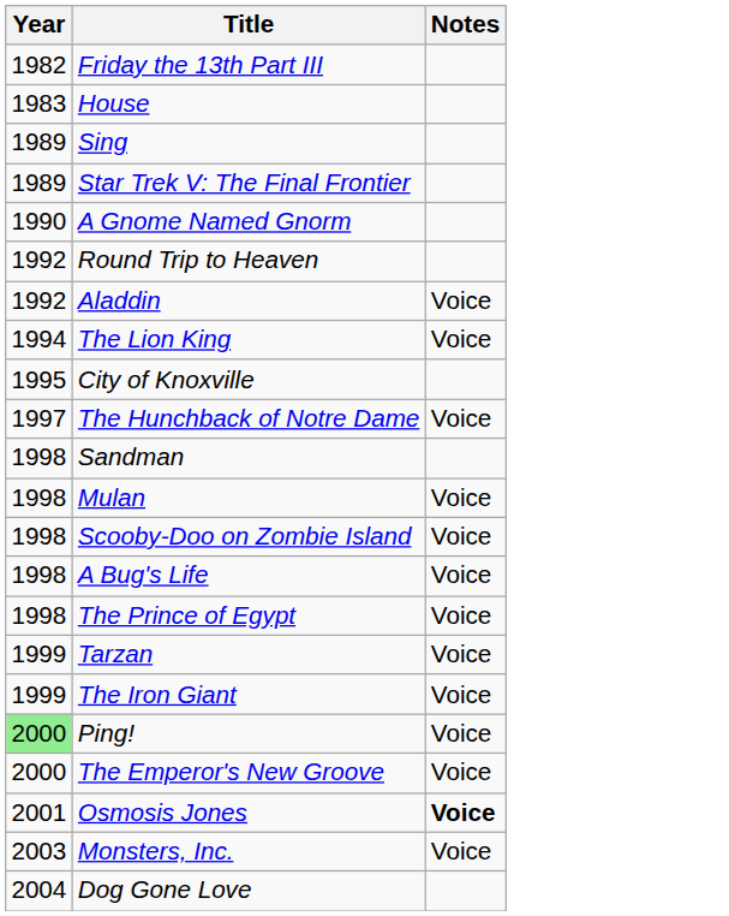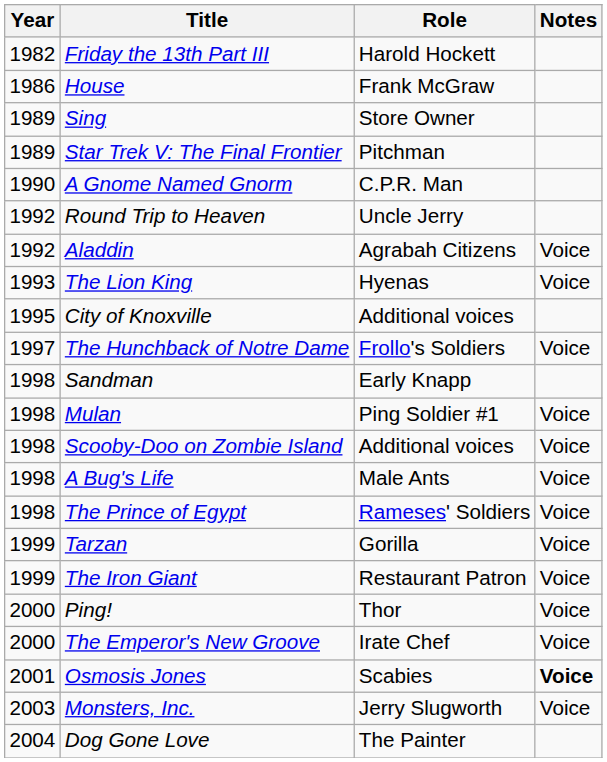 <table class="wikitable">
 <tr>
 <th>Year</th>
 <th>Title</th>
+<th>Role</th>
 <th>Notes</th>
 </tr>
 <tr>
 <td>1982</td>
 <td><em><a href='#'>Friday the 13th Part III</a></em></td>
+<td>Harold Hockett</td>
 <td></td>
 </tr>
 <tr>
-<td>1983</td>
+<td>1986</td>
 <td><em><a href='#'>House</a></em></td>
+<td>Frank McGraw</td>
 <td></td>
 </tr>
 <tr>
 <td>1989</td>
 <td><em><a href='#'>Sing</a></em></td>
+<td>Store Owner</td>
 <td></td>
 </tr>
 <tr>
 <td>1989</td>
 <td><em><a href='#'>Star Trek V: The Final Frontier</a></em></td>
+<td>Pitchman</td>
 <td></td>
 </tr>
 <tr>
 <td>1990</td>
 <td><em><a href='#'>A Gnome Named Gnorm</a></em></td>
+<td>C.P.R. Man</td>
 <td></td>
 </tr>
 <tr>
 <td>1992</td>
 <td><em>Round Trip to Heaven</em></td>
+<td>Uncle Jerry</td>
 <td></td>
 </tr>
 <tr>
 <td>1992</td>
 <td><em><a href='#'>Aladdin</a></em></td>
+<td>Agrabah Citizens</td>
 <td>Voice</td>
 </tr>
 <tr>
-<td>1994</td>
+<td>1993</td>
 <td><em><a href='#'>The Lion King</a></em></td>
+<td>Hyenas</td>
 <td>Voice</td>
 </tr>
 <tr>
 <td>1995</td>
 <td><em>City of Knoxville</em></td>
+<td>Additional voices</td>
 <td></td>
 </tr>
 <tr>
 <td>1997</td>
 <td><em><a href='#'>The Hunchback of Notre Dame</a></em></td>
+<td><a href='#'>Frollo</a>'s Soldiers</td>
 <td>Voice</td>
 </tr>
 <tr>
 <td>1998</td>
 <td><em>Sandman</em></td>
+<td>Early Knapp</td>
 <td></td>
 </tr>
 <tr>
 <td>1998</td>
 <td><em><a href='#'>Mulan</a></em></td>
+<td>Ping Soldier #1</td>
 <td>Voice</td>
 </tr>
 <tr>
 <td>1998</td>
 <td><em><a href='#'>Scooby-Doo on Zombie Island</a></em></td>
+<td>Additional voices</td>
 <td>Voice</td>
 </tr>
 <tr>
 <td>1998</td>
 <td><em><a href='#'>A Bug's Life</a></em></td>
+<td>Male Ants</td>
 <td>Voice</td>
 </tr>
 <tr>
 <td>1998</td>
 <td><em><a href='#'>The Prince of Egypt</a></em></td>
+<td><a href='#'>Rameses</a>' Soldiers</td>
 <td>Voice</td>
 </tr>
 <tr>
 <td>1999</td>
 <td><em><a href='#'>Tarzan</a></em></td>
+<td>Gorilla</td>
 <td>Voice</td>
 </tr>
 <tr>
 <td>1999</td>
 <td><em><a href='#'>The Iron Giant</a></em></td>
+<td>Restaurant Patron</td>
 <td>Voice</td>
 </tr>
 <tr>
-<td style="background: lightgreen;">2000</td>
+<td>2000</td>
 <td><em>Ping!</em></td>
+<td>Thor</td>
 <td>Voice</td>
 </tr>
 <tr>
 <td>2000</td>
 <td><em><a href='#'>The Emperor's New Groove</a></em></td>
+<td>Irate Chef</td>
 <td>Voice</td>
 </tr>
 <tr>
 <td>2001</td>
 <td><em><a href='#'>Osmosis Jones</a></em></td>
+<td>Scabies</td>
 <td><strong>Voice</strong></td>
 </tr>
 <tr>
 <td>2003</td>
 <td><em><a href='#'>Monsters, Inc.</a></em></td>
+<td>Jerry Slugworth</td>
 <td>Voice</td>
 </tr>
 <tr>
 <td>2004</td>
 <td><em>Dog Gone Love</em></td>
+<td>The Painter</td>
 <td></td>
 </tr>
 </table>
